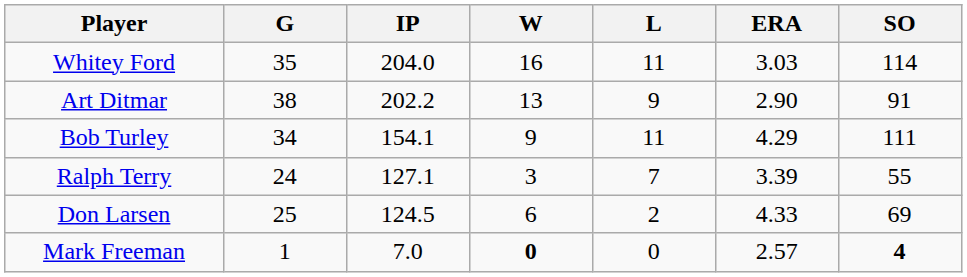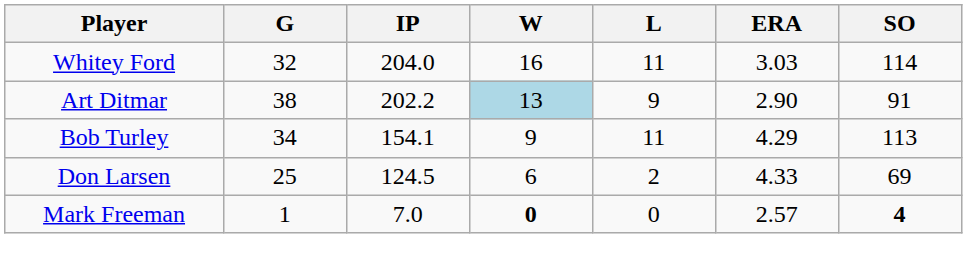 <table class="wikitable sortable">
 <tr>
 <th bgcolor="#DDDDFF" width="16%">Player</th>
 <th bgcolor="#DDDDFF" width="9%">G</th>
 <th bgcolor="#DDDDFF" width="9%">IP</th>
 <th bgcolor="#DDDDFF" width="9%">W</th>
 <th bgcolor="#DDDDFF" width="9%">L</th>
 <th bgcolor="#DDDDFF" width="9%">ERA</th>
 <th bgcolor="#DDDDFF" width="9%">SO</th>
 </tr>
 <tr align="center">
 <td><a href='#'>Whitey Ford</a></td>
-<td>35</td>
+<td>32</td>
 <td>204.0</td>
 <td>16</td>
 <td>11</td>
 <td>3.03</td>
 <td>114</td>
 </tr>
 <tr align="center">
 <td><a href='#'>Art Ditmar</a></td>
 <td>38</td>
 <td>202.2</td>
-<td>13</td>
+<td style="background: lightblue;">13</td>
 <td>9</td>
 <td>2.90</td>
 <td>91</td>
 </tr>
 <tr align="center">
 <td><a href='#'>Bob Turley</a></td>
 <td>34</td>
 <td>154.1</td>
 <td>9</td>
 <td>11</td>
 <td>4.29</td>
-<td>111</td>
-</tr>
-<tr align="center">
-<td><a href='#'>Ralph Terry</a></td>
-<td>24</td>
-<td>127.1</td>
-<td>3</td>
-<td>7</td>
-<td>3.39</td>
-<td>55</td>
+<td>113</td>
 </tr>
 <tr align="center">
 <td><a href='#'>Don Larsen</a></td>
 <td>25</td>
 <td>124.5</td>
 <td>6</td>
 <td>2</td>
 <td>4.33</td>
 <td>69</td>
 </tr>
 <tr align="center">
 <td><a href='#'>Mark Freeman</a></td>
 <td>1</td>
 <td>7.0</td>
 <td><strong>0</strong></td>
 <td>0</td>
 <td>2.57</td>
 <td><strong>4</strong></td>
 </tr>
 </table>
